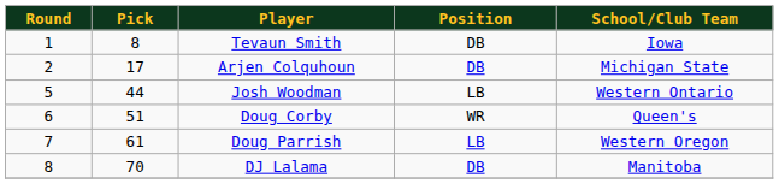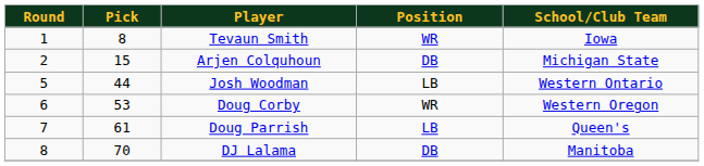 <table class="wikitable sortable sortable">
 <tr>
 <th style="background:#0C371D;color:#ffc322;" width="8%">Round</th>
 <th style="background:#0C371D;color:#ffc322;" width="8%">Pick</th>
 <th style="background:#0C371D;color:#ffc322;" width="20%">Player</th>
 <th style="background:#0C371D;color:#ffc322;" width="15%">Position</th>
 <th style="background:#0C371D;color:#ffc322;" width="20%">School/Club Team</th>
 </tr>
 <tr align="center">
 <td align=center>1</td>
 <td>8</td>
 <td><a href='#'>Tevaun Smith</a></td>
-<td>DB</td>
+<td><a href='#'>WR</a></td>
 <td><a href='#'>Iowa</a></td>
 </tr>
 <tr align="center">
 <td align=center>2</td>
-<td>17</td>
+<td>15</td>
 <td><a href='#'>Arjen Colquhoun</a></td>
 <td><a href='#'>DB</a></td>
 <td><a href='#'>Michigan State</a></td>
 </tr>
 <tr align="center">
 <td align=center>5</td>
 <td>44</td>
 <td><a href='#'>Josh Woodman</a></td>
 <td>LB</td>
 <td><a href='#'>Western Ontario</a></td>
 </tr>
 <tr align="center">
 <td align=center>6</td>
-<td>51</td>
+<td>53</td>
 <td><a href='#'>Doug Corby</a></td>
 <td>WR</td>
-<td><a href='#'>Queen's</a></td>
+<td><a href='#'>Western Oregon</a></td>
 </tr>
 <tr align="center">
 <td align=center>7</td>
 <td>61</td>
 <td><a href='#'>Doug Parrish</a></td>
 <td><a href='#'>LB</a></td>
-<td><a href='#'>Western Oregon</a></td>
+<td><a href='#'>Queen's</a></td>
 </tr>
 <tr align="center">
 <td align=center>8</td>
 <td>70</td>
 <td><a href='#'>DJ Lalama</a></td>
 <td><a href='#'>DB</a></td>
 <td><a href='#'>Manitoba</a></td>
 </tr>
 <tr>
 </tr>
 </table>
